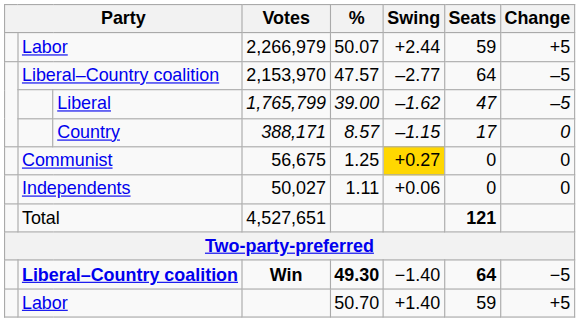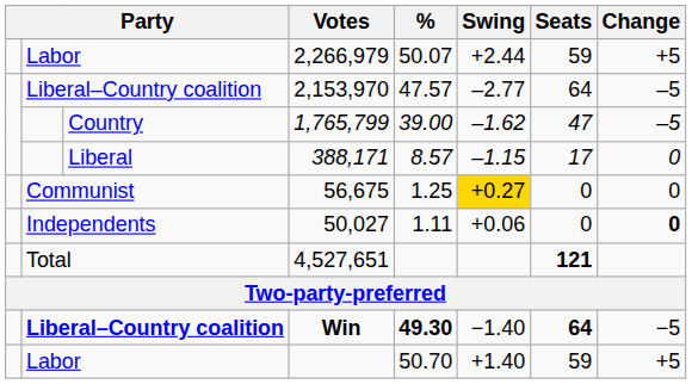 <table class="wikitable">
 <tr>
 <th colspan=3 style="width:180px">Party</th>
 <th style="width:70px">Votes</th>
 <th style="width:40px">%</th>
 <th style="width:40px">Swing</th>
 <th style="width:40px">Seats</th>
 <th style="width:40px">Change</th>
 </tr>
 <tr>
 <td> </td>
 <td colspan=2><a href='#'>Labor</a></td>
 <td style="text-align:right">2,266,979</td>
 <td style="text-align:right">50.07</td>
 <td style="text-align:right">+2.44</td>
 <td style="text-align:right">59</td>
 <td style="text-align:right">+5</td>
 </tr>
 <tr>
 <td rowspan=3> </td>
 <td colspan=2><a href='#'>Liberal–Country coalition</a></td>
 <td align=right>2,153,970</td>
 <td align=right>47.57</td>
 <td align=right>–2.77</td>
 <td align=right>64</td>
 <td align=right>–5</td>
 </tr>
 <tr>
 <td> </td>
-<td><a href='#'>Liberal</a></td>
+<td><a href='#'>Country</a></td>
 <td style="text-align:right"><em>1,765,799</em></td>
 <td style="text-align:right"><em>39.00</em></td>
 <td style="text-align:right"><em>–1.62</em></td>
 <td style="text-align:right"><em>47</em></td>
 <td style="text-align:right"><em>–5</em></td>
 </tr>
 <tr>
 <td> </td>
-<td><a href='#'>Country</a></td>
+<td><a href='#'>Liberal</a></td>
 <td style="text-align:right"><em>388,171</em></td>
 <td style="text-align:right"><em>8.57</em></td>
 <td style="text-align:right"><em>–1.15</em></td>
 <td style="text-align:right"><em>17</em></td>
 <td style="text-align:right"><em>0</em></td>
 </tr>
 <tr>
 <td> </td>
 <td colspan=2><a href='#'>Communist</a></td>
 <td style="text-align:right">56,675</td>
 <td style="text-align:right">1.25</td>
 <td style="background: gold; text-align:right">+0.27</td>
 <td style="text-align:right">0</td>
 <td style="text-align:right">0</td>
 </tr>
 <tr>
 <td> </td>
 <td colspan=2><a href='#'>Independents</a></td>
 <td style="text-align:right">50,027</td>
 <td style="text-align:right">1.11</td>
 <td style="text-align:right">+0.06</td>
 <td style="text-align:right">0</td>
-<td style="text-align:right">0</td>
+<td style="text-align:right"><strong>0</strong></td>
 </tr>
 <tr>
 <td> </td>
 <td colspan=2>Total</td>
 <td style="text-align:right">4,527,651</td>
 <td style="text-align:right"> </td>
 <td style="text-align:right"> </td>
 <td style="text-align:right"><strong>121</strong></td>
 <td style="text-align:right"></td>
 </tr>
 <tr>
 <th colspan=8 align=center><a href='#'>Two-party-preferred</a> </th>
 </tr>
 <tr>
 <td> </td>
 <td colspan=2><strong><a href='#'>Liberal–Country coalition</a></strong></td>
 <td style="text-align:center"><strong>Win</strong></td>
 <td style="text-align:right"><strong>49.30</strong></td>
 <td style="text-align:right">−1.40</td>
 <td style="text-align:right"><strong>64</strong></td>
 <td style="text-align:right">−5</td>
 </tr>
 <tr>
 <td> </td>
 <td colspan=2><a href='#'>Labor</a></td>
 <td style="text-align:center"></td>
 <td style="text-align:right">50.70</td>
 <td style="text-align:right">+1.40</td>
 <td style="text-align:right">59</td>
 <td style="text-align:right">+5</td>
 </tr>
 </table>
